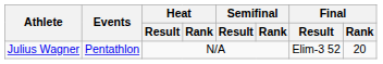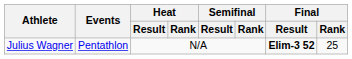 <table class=wikitable style="font-size:90%">
 <tr>
 <th rowspan="2">Athlete</th>
 <th rowspan="2">Events</th>
 <th colspan="2">Heat</th>
 <th colspan="2">Semifinal</th>
 <th colspan="2">Final</th>
 </tr>
 <tr>
 <th>Result</th>
 <th>Rank</th>
 <th>Result</th>
 <th>Rank</th>
 <th>Result</th>
 <th>Rank</th>
 </tr>
 <tr>
 <td><a href='#'>Julius Wagner</a></td>
 <td><a href='#'>Pentathlon</a></td>
 <td align=center colspan=4>N/A</td>
-<td align=center>Elim-3 52</td>
-<td align=center>20</td>
+<td align=center><strong>Elim-3 52</strong></td>
+<td align=center>25</td>
 </tr>
 </table>
